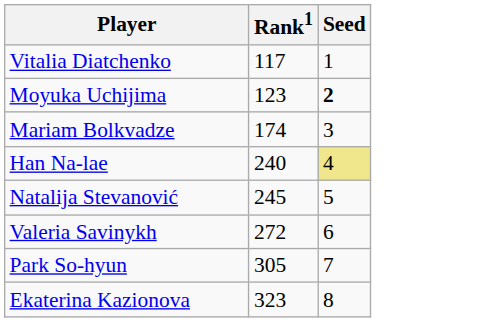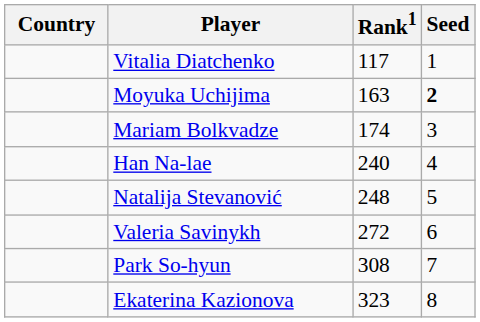 <table class="sortable wikitable">
 <tr>
+<th width="70">Country</th>
 <th width="175">Player</th>
 <th>Rank<sup>1</sup></th>
 <th>Seed</th>
 </tr>
 <tr>
+<td></td>
 <td><a href='#'>Vitalia Diatchenko</a></td>
 <td>117</td>
 <td>1</td>
 </tr>
 <tr>
+<td></td>
 <td><a href='#'>Moyuka Uchijima</a></td>
-<td>123</td>
+<td>163</td>
 <td><strong>2</strong></td>
 </tr>
 <tr>
+<td></td>
 <td><a href='#'>Mariam Bolkvadze</a></td>
 <td>174</td>
 <td>3</td>
 </tr>
 <tr>
+<td></td>
 <td><a href='#'>Han Na-lae</a></td>
 <td>240</td>
-<td style="background: khaki;">4</td>
+<td>4</td>
 </tr>
 <tr>
+<td></td>
 <td><a href='#'>Natalija Stevanović</a></td>
-<td>245</td>
+<td>248</td>
 <td>5</td>
 </tr>
 <tr>
+<td></td>
 <td><a href='#'>Valeria Savinykh</a></td>
 <td>272</td>
 <td>6</td>
 </tr>
 <tr>
+<td></td>
 <td><a href='#'>Park So-hyun</a></td>
-<td>305</td>
+<td>308</td>
 <td>7</td>
 </tr>
 <tr>
+<td></td>
 <td><a href='#'>Ekaterina Kazionova</a></td>
 <td>323</td>
 <td>8</td>
 </tr>
 </table>
